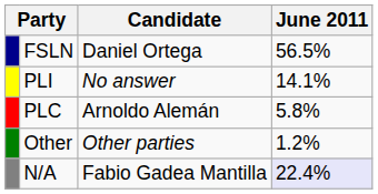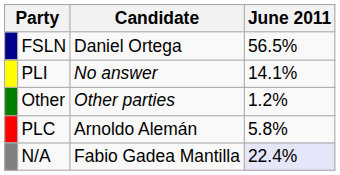 <table class="wikitable">
 <tr>
 <th colspan=2>Party</th>
 <th>Candidate</th>
 <th>June 2011</th>
 </tr>
 <tr>
 <td style="background:darkblue;"> </td>
 <td>FSLN</td>
 <td>Daniel Ortega</td>
 <td>56.5%</td>
 </tr>
 <tr>
 <td style="background:yellow;"> </td>
 <td>PLI</td>
 <td><em>No answer</em></td>
 <td>14.1%</td>
 </tr>
 <tr>
+<td bgcolor=green> </td>
+<td>Other</td>
+<td><em>Other parties</em></td>
+<td>1.2%</td>
+</tr>
+<tr>
 <td bgcolor=red> </td>
 <td>PLC</td>
 <td>Arnoldo Alemán</td>
 <td>5.8%</td>
-</tr>
-<tr>
-<td bgcolor=green> </td>
-<td>Other</td>
-<td><em>Other parties</em></td>
-<td>1.2%</td>
 </tr>
 <tr>
 <td bgcolor=gray> </td>
 <td>N/A</td>
 <td>Fabio Gadea Mantilla</td>
 <td style="background: lavender;">22.4%</td>
 </tr>
 </table>
